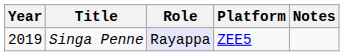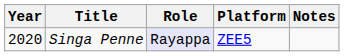 <table class="wikitable">
 <tr>
 <th>Year</th>
 <th>Title</th>
 <th>Role</th>
 <th>Platform</th>
 <th>Notes</th>
 </tr>
 <tr>
-<td>2019</td>
+<td>2020</td>
 <td><em>Singa Penne</em></td>
 <td style="background: lavender;">Rayappa</td>
 <td><a href='#'>ZEE5</a></td>
 <td></td>
 </tr>
 </table>
